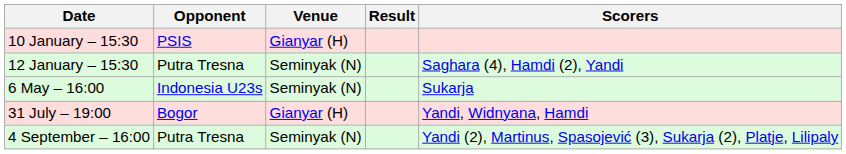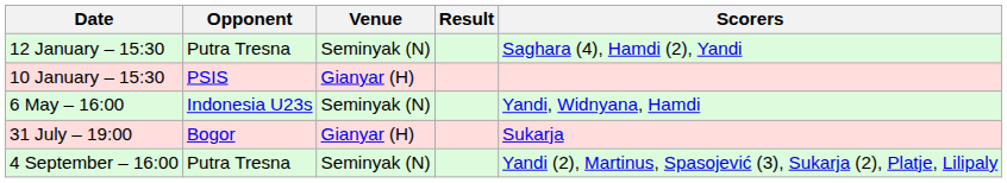 <table class="wikitable">
 <tr>
 <th>Date</th>
 <th>Opponent</th>
 <th>Venue</th>
 <th>Result</th>
 <th>Scorers</th>
+</tr>
+<tr bgcolor = "#DDFCDD">
+<td>12 January – 15:30</td>
+<td>Putra Tresna</td>
+<td>Seminyak (N)</td>
+<td></td>
+<td><a href='#'>Saghara</a> (4), <a href='#'>Hamdi</a> (2), <a href='#'>Yandi</a></td>
 </tr>
 <tr bgcolor = "#FFDDDD">
 <td>10 January – 15:30</td>
 <td><a href='#'>PSIS</a></td>
 <td><a href='#'>Gianyar</a> (H)</td>
 <td></td>
 <td></td>
 </tr>
 <tr bgcolor = "#DDFCDD">
-<td>12 January – 15:30</td>
-<td>Putra Tresna</td>
-<td>Seminyak (N)</td>
-<td></td>
-<td><a href='#'>Saghara</a> (4), <a href='#'>Hamdi</a> (2), <a href='#'>Yandi</a></td>
-</tr>
-<tr bgcolor = "#DDFCDD">
 <td>6 May – 16:00</td>
 <td><a href='#'>Indonesia U23s</a></td>
 <td>Seminyak (N)</td>
 <td></td>
-<td><a href='#'>Sukarja</a></td>
+<td><a href='#'>Yandi</a>, <a href='#'>Widnyana</a>, <a href='#'>Hamdi</a></td>
 </tr>
 <tr bgcolor = "#FFDDDD">
 <td>31 July – 19:00</td>
 <td><a href='#'>Bogor</a></td>
 <td><a href='#'>Gianyar</a> (H)</td>
 <td> </td>
-<td><a href='#'>Yandi</a>, <a href='#'>Widnyana</a>, <a href='#'>Hamdi</a></td>
+<td><a href='#'>Sukarja</a></td>
 </tr>
 <tr bgcolor = "#DDFCDD">
 <td>4 September – 16:00</td>
 <td>Putra Tresna</td>
 <td>Seminyak (N)</td>
 <td></td>
 <td><a href='#'>Yandi</a> (2), <a href='#'>Martinus</a>, <a href='#'>Spasojević</a> (3), <a href='#'>Sukarja</a> (2), <a href='#'>Platje</a>, <a href='#'>Lilipaly</a></td>
 </tr>
 </table>
